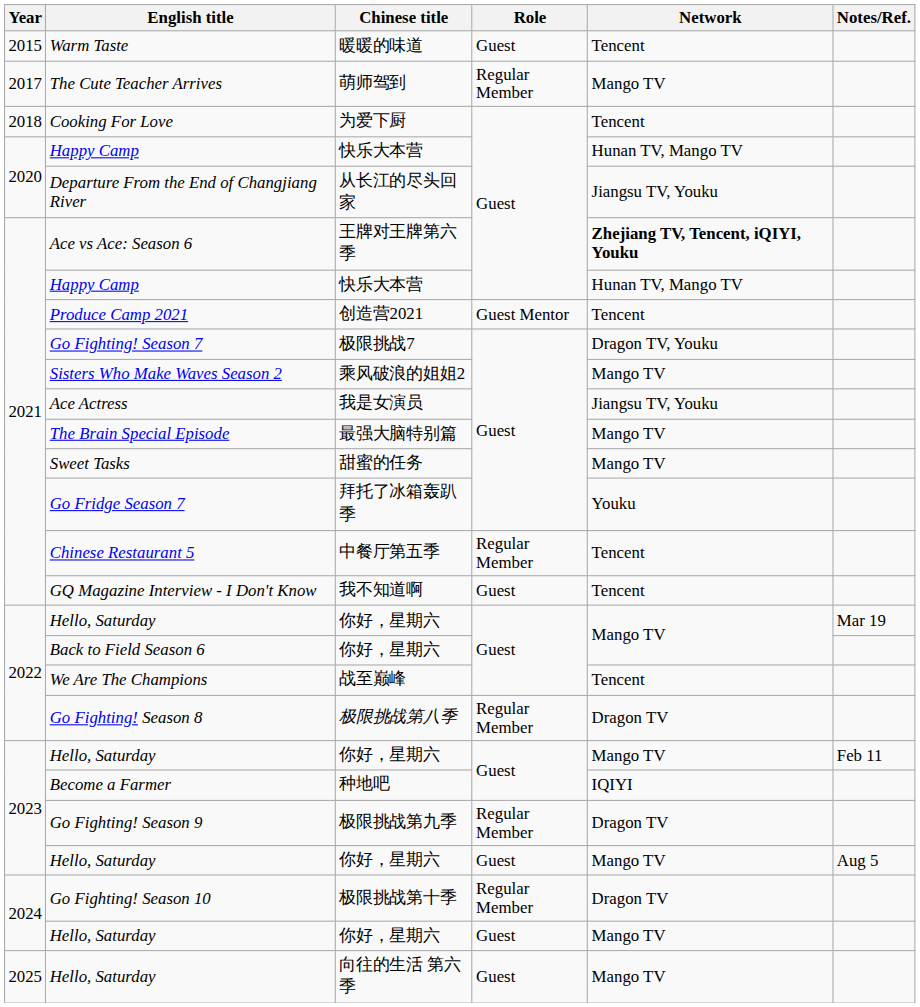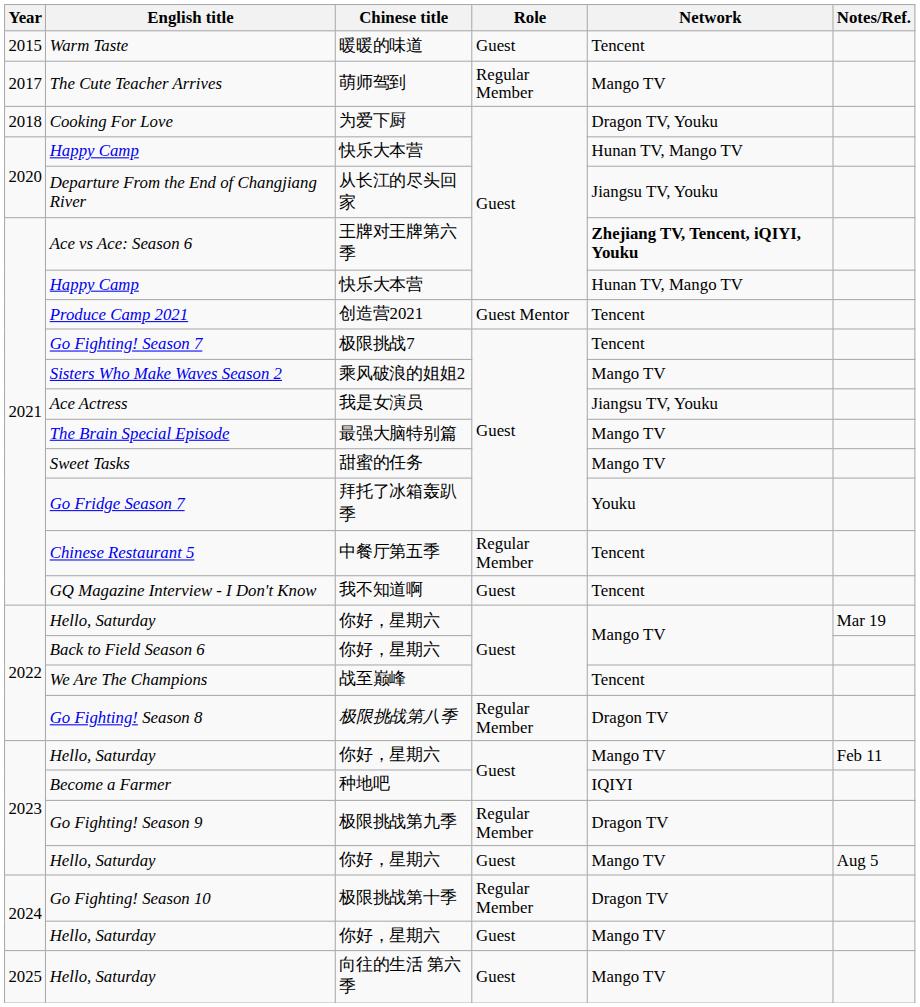 <table class="wikitable sortable">
 <tr>
 <th>Year</th>
 <th>English title</th>
 <th>Chinese title</th>
 <th>Role</th>
 <th>Network</th>
 <th class="unsortable">Notes/Ref.</th>
 </tr>
 <tr>
 <td>2015</td>
 <td><em>Warm Taste</em></td>
 <td>暖暖的味道</td>
 <td>Guest</td>
 <td>Tencent</td>
 <td></td>
 </tr>
 <tr>
 <td>2017</td>
 <td><em>The Cute Teacher Arrives</em></td>
 <td>萌师驾到</td>
 <td>Regular Member</td>
 <td>Mango TV</td>
 <td></td>
 </tr>
 <tr>
 <td>2018</td>
 <td><em>Cooking For Love</em></td>
 <td>为爱下厨</td>
 <td rowspan="5">Guest</td>
-<td>Tencent</td>
+<td>Dragon TV, Youku</td>
 <td></td>
 </tr>
 <tr>
 <td rowspan="2">2020</td>
 <td><em><a href='#'>Happy Camp</a></em></td>
 <td>快乐大本营</td>
 <td>Hunan TV, Mango TV</td>
 <td></td>
 </tr>
 <tr>
 <td><em>Departure From the End of Changjiang River</em></td>
 <td>从长江的尽头回家</td>
 <td>Jiangsu TV, Youku</td>
 <td></td>
 </tr>
 <tr>
 <td rowspan="11">2021</td>
 <td><em>Ace vs Ace: Season 6</em></td>
 <td>王牌对王牌第六季</td>
 <td><strong>Zhejiang TV, Tencent, iQIYI, Youku</strong></td>
 <td></td>
 </tr>
 <tr>
 <td><em><a href='#'>Happy Camp</a></em></td>
 <td>快乐大本营</td>
 <td>Hunan TV, Mango TV</td>
 <td></td>
 </tr>
 <tr>
 <td><em><a href='#'>Produce Camp 2021</a></em></td>
 <td>创造营2021</td>
 <td>Guest Mentor</td>
 <td>Tencent</td>
 <td></td>
 </tr>
 <tr>
 <td><a href='#'><em>Go Fighting! Season 7</em></a></td>
 <td>极限挑战7</td>
 <td rowspan="6">Guest</td>
-<td>Dragon TV, Youku</td>
+<td>Tencent</td>
 <td></td>
 </tr>
 <tr>
 <td><a href='#'><em>Sisters Who Make Waves Season 2</em></a></td>
 <td>乘风破浪的姐姐2</td>
 <td>Mango TV</td>
 <td></td>
 </tr>
 <tr>
 <td><em>Ace Actress</em></td>
 <td>我是女演员</td>
 <td>Jiangsu TV, Youku</td>
 <td></td>
 </tr>
 <tr>
 <td><a href='#'><em>The Brain Special Episode</em></a></td>
 <td>最强大脑特别篇</td>
 <td>Mango TV</td>
 <td></td>
 </tr>
 <tr>
 <td><em>Sweet Tasks</em></td>
 <td>甜蜜的任务</td>
 <td>Mango TV</td>
 <td></td>
 </tr>
 <tr>
 <td><em><a href='#'>Go Fridge Season 7</a></em></td>
 <td>拜托了冰箱轰趴季</td>
 <td>Youku</td>
 <td></td>
 </tr>
 <tr>
 <td><em><a href='#'>Chinese Restaurant 5</a></em></td>
 <td>中餐厅第五季</td>
 <td>Regular Member</td>
 <td>Tencent</td>
 <td></td>
 </tr>
 <tr>
 <td><em>GQ Magazine Interview - I Don't Know </em></td>
 <td>我不知道啊</td>
 <td>Guest</td>
 <td>Tencent</td>
 <td></td>
 </tr>
 <tr>
 <td rowspan="4">2022</td>
 <td><em>Hello, Saturday</em></td>
 <td>你好，星期六</td>
 <td rowspan="3">Guest</td>
 <td rowspan="2">Mango TV</td>
 <td>Mar 19 <br></td>
 </tr>
 <tr>
 <td><em>Back to Field Season 6</em></td>
 <td>你好，星期六</td>
 <td></td>
 </tr>
 <tr>
 <td><em>We Are The Champions</em></td>
 <td>战至巅峰</td>
 <td>Tencent</td>
 <td></td>
 </tr>
 <tr>
 <td><em><a href='#'>Go Fighting!</a> Season 8</em></td>
 <td><em>极限挑战第八季</em></td>
 <td>Regular Member</td>
 <td>Dragon TV</td>
 <td></td>
 </tr>
 <tr>
 <td rowspan="4">2023</td>
 <td><em>Hello, Saturday</em></td>
 <td>你好，星期六</td>
 <td rowspan="2">Guest</td>
 <td>Mango TV</td>
 <td>Feb 11 <br></td>
 </tr>
 <tr>
 <td><em>Become a Farmer</em></td>
 <td>种地吧</td>
 <td>IQIYI</td>
 <td></td>
 </tr>
 <tr>
 <td><em>Go Fighting! Season 9</em></td>
 <td>极限挑战第九季</td>
 <td>Regular Member</td>
 <td>Dragon TV</td>
 <td></td>
 </tr>
 <tr>
 <td><em>Hello, Saturday</em></td>
 <td>你好，星期六</td>
 <td>Guest</td>
 <td>Mango TV</td>
 <td>Aug 5<br></td>
 </tr>
 <tr>
 <td rowspan="2">2024</td>
 <td><em>Go Fighting! Season 10</em></td>
 <td>极限挑战第十季</td>
 <td>Regular Member</td>
 <td>Dragon TV</td>
 <td></td>
 </tr>
 <tr>
 <td><em>Hello, Saturday</em></td>
 <td>你好，星期六</td>
 <td>Guest</td>
 <td>Mango TV</td>
 <td></td>
 </tr>
 <tr>
 <td rowspan="1">2025</td>
 <td><em>Hello, Saturday</em></td>
 <td>向往的生活 第六季</td>
 <td>Guest</td>
 <td>Mango TV</td>
 <td></td>
 </tr>
 </table>
